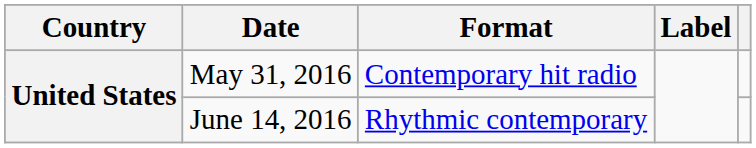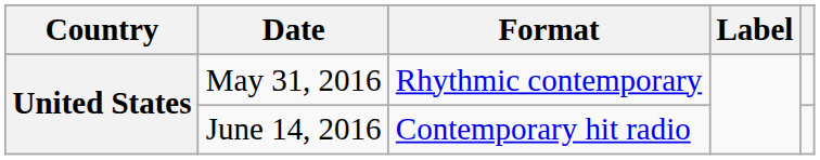 <table class="wikitable sortable plainrowheaders">
 <tr>
 <th>Country</th>
 <th>Date</th>
 <th>Format</th>
 <th>Label</th>
 <th></th>
 </tr>
 <tr>
 <th scope="row" rowspan="2">United States</th>
 <td>May 31, 2016</td>
-<td><a href='#'>Contemporary hit radio</a></td>
+<td><a href='#'>Rhythmic contemporary</a></td>
 <td rowspan="2"></td>
 <td></td>
 </tr>
 <tr>
 <td>June 14, 2016</td>
-<td><a href='#'>Rhythmic contemporary</a></td>
+<td><a href='#'>Contemporary hit radio</a></td>
 <td></td>
 </tr>
 </table>
